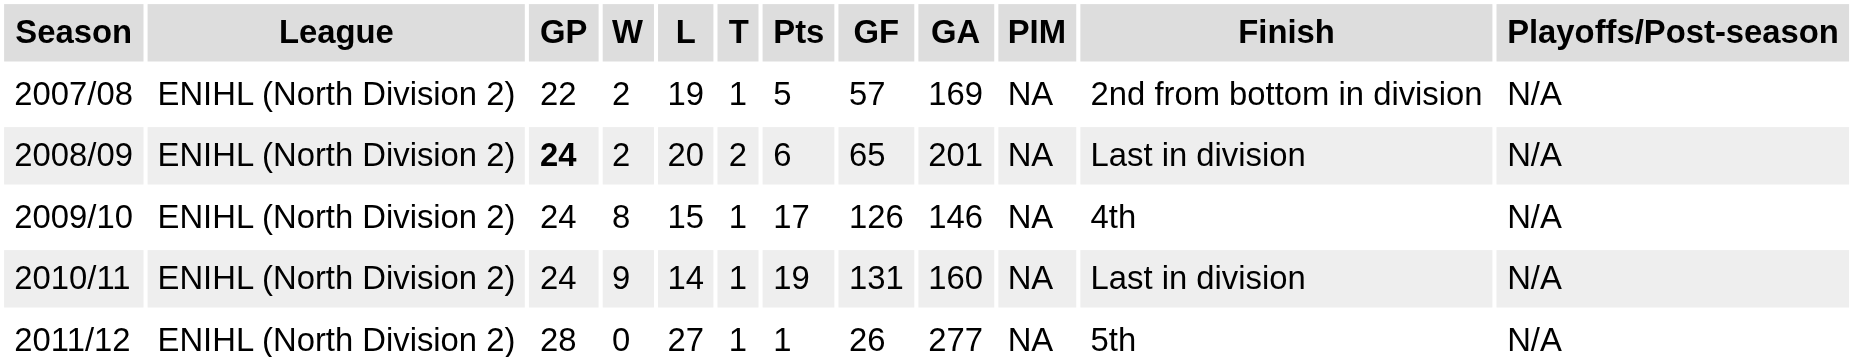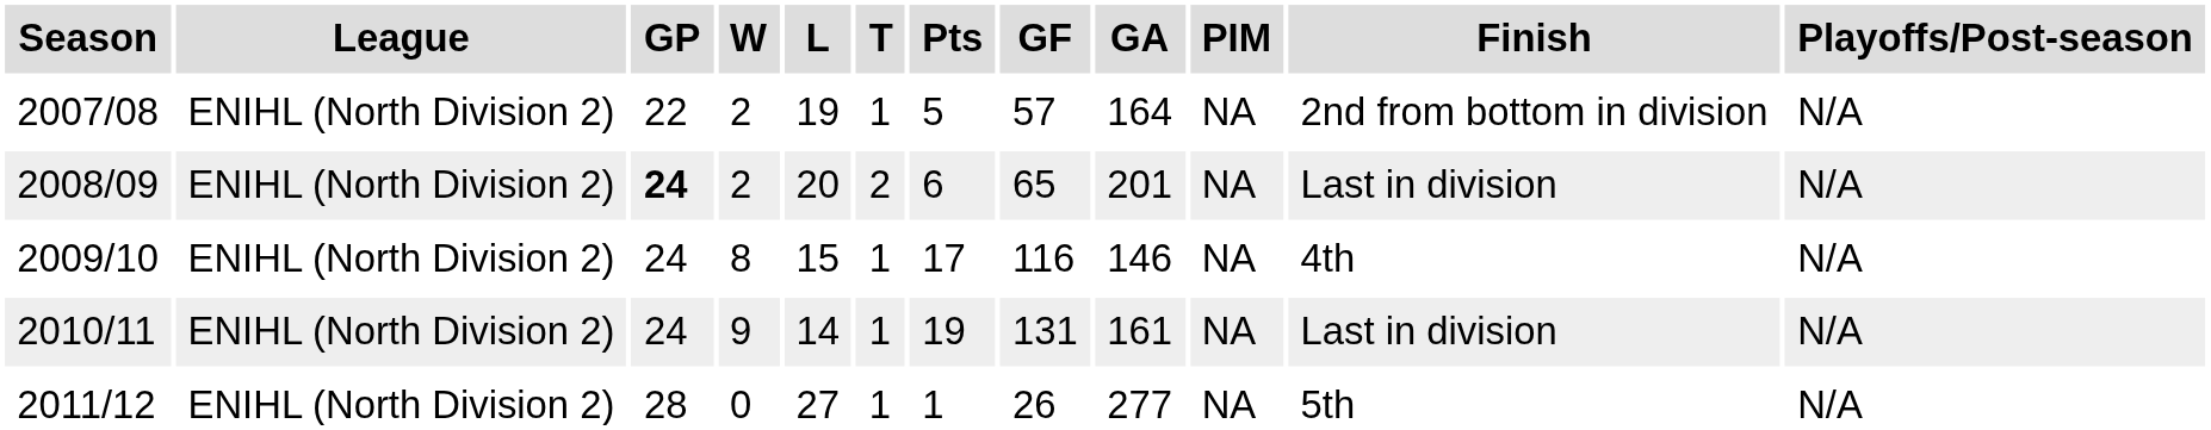 <table cellpadding=5>
 <tr bgcolor="#dddddd">
 <th><strong>Season</strong></th>
 <th><strong>League</strong></th>
 <th><strong>GP</strong></th>
 <th><strong>W</strong></th>
 <th><strong>L</strong></th>
 <th><strong>T</strong></th>
 <th><strong>Pts</strong></th>
 <th><strong>GF</strong></th>
 <th><strong>GA</strong></th>
 <th><strong>PIM</strong></th>
 <th><strong>Finish</strong></th>
 <th><strong>Playoffs/Post-season</strong></th>
 </tr>
 <tr>
 <td>2007/08</td>
 <td>ENIHL (North Division 2)</td>
 <td>22</td>
 <td>2</td>
 <td>19</td>
 <td>1</td>
 <td>5</td>
 <td>57</td>
-<td>169</td>
+<td>164</td>
 <td>NA</td>
 <td>2nd from bottom in division</td>
 <td>N/A</td>
 </tr>
 <tr bgcolor="#eeeeee">
 <td>2008/09</td>
 <td>ENIHL (North Division 2)</td>
 <td><strong>24</strong></td>
 <td>2</td>
 <td>20</td>
 <td>2</td>
 <td>6</td>
 <td>65</td>
 <td>201</td>
 <td>NA</td>
 <td>Last in division</td>
 <td>N/A</td>
 </tr>
 <tr>
 <td>2009/10</td>
 <td>ENIHL (North Division 2)</td>
 <td>24</td>
 <td>8</td>
 <td>15</td>
 <td>1</td>
 <td>17</td>
-<td>126</td>
+<td>116</td>
 <td>146</td>
 <td>NA</td>
 <td>4th</td>
 <td>N/A</td>
 </tr>
 <tr bgcolor="#eeeeee">
 <td>2010/11</td>
 <td>ENIHL (North Division 2)</td>
 <td>24</td>
 <td>9</td>
 <td>14</td>
 <td>1</td>
 <td>19</td>
 <td>131</td>
-<td>160</td>
+<td>161</td>
 <td>NA</td>
 <td>Last in division</td>
 <td>N/A</td>
 </tr>
 <tr>
 <td>2011/12</td>
 <td>ENIHL (North Division 2)</td>
 <td>28</td>
 <td>0</td>
 <td>27</td>
 <td>1</td>
 <td>1</td>
 <td>26</td>
 <td>277</td>
 <td>NA</td>
 <td>5th</td>
 <td>N/A</td>
 </tr>
 </table>
